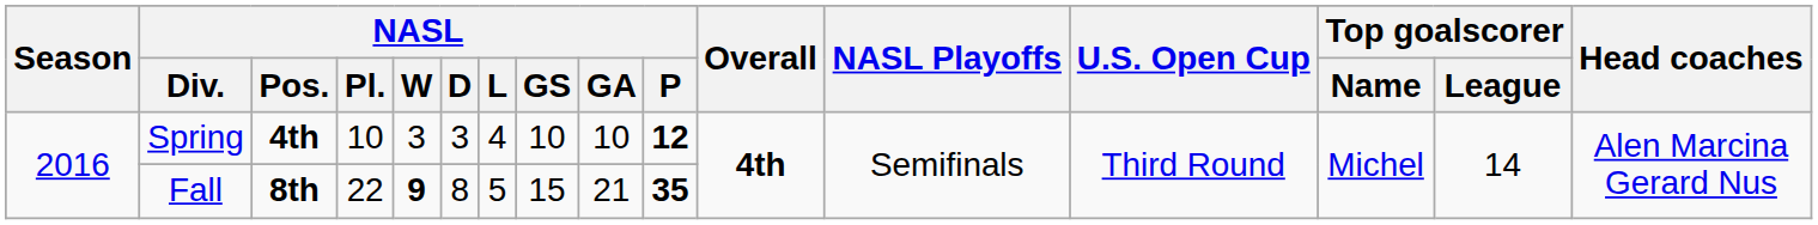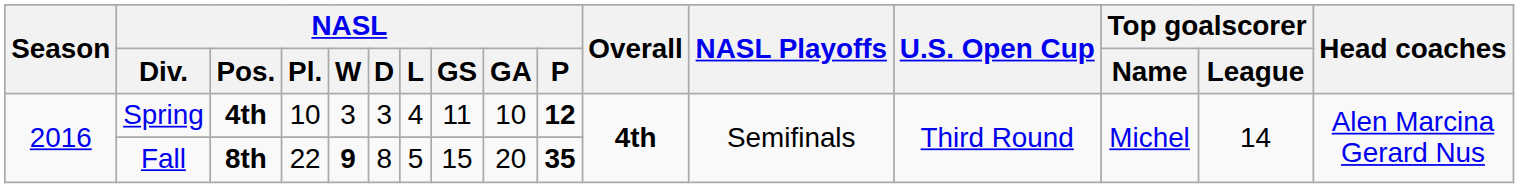 <table class="wikitable">
 <tr style="background:#efefef;">
 <th rowspan="2">Season</th>
 <th colspan="9"><a href='#'>NASL</a></th>
 <th rowspan="2">Overall</th>
 <th rowspan="2"><a href='#'>NASL Playoffs</a></th>
 <th rowspan="2"><a href='#'>U.S. Open Cup</a></th>
 <th colspan="2">Top goalscorer</th>
 <th rowspan="2">Head coaches</th>
 </tr>
 <tr>
 <th>Div.</th>
 <th>Pos.</th>
 <th>Pl.</th>
 <th>W</th>
 <th>D</th>
 <th>L</th>
 <th>GS</th>
 <th>GA</th>
 <th>P</th>
 <th>Name</th>
 <th>League</th>
 </tr>
 <tr>
 <td align=center rowspan="2"><a href='#'>2016</a></td>
 <td align=center><a href='#'>Spring</a></td>
 <td align=center><strong>4th</strong></td>
 <td align=center>10</td>
 <td align=center>3</td>
 <td align=center>3</td>
 <td align=center>4</td>
-<td align=center>10</td>
+<td align=center>11</td>
 <td align=center>10</td>
 <td align=center><strong>12</strong></td>
 <td align=center rowspan="2"><strong>4th</strong></td>
 <td align=center rowspan="2">Semifinals</td>
 <td align=center rowspan="2"><a href='#'>Third Round</a></td>
 <td align=center rowspan="2"> <a href='#'>Michel</a></td>
 <td align=center rowspan="2">14</td>
 <td align=center rowspan="2"> <a href='#'>Alen Marcina</a><br> <a href='#'>Gerard Nus</a></td>
 </tr>
 <tr>
 <td align=center><a href='#'>Fall</a></td>
 <td align=center><strong>8th</strong></td>
 <td align=center>22</td>
 <td align=center><strong>9</strong></td>
 <td align=center>8</td>
 <td align=center>5</td>
 <td align=center>15</td>
-<td align=center>21</td>
+<td align=center>20</td>
 <td align=center><strong>35</strong></td>
 </tr>
 </table>
